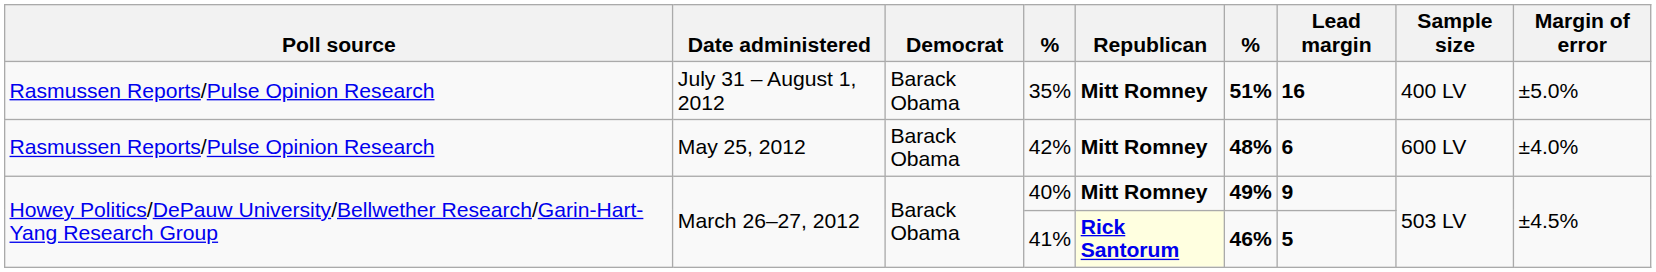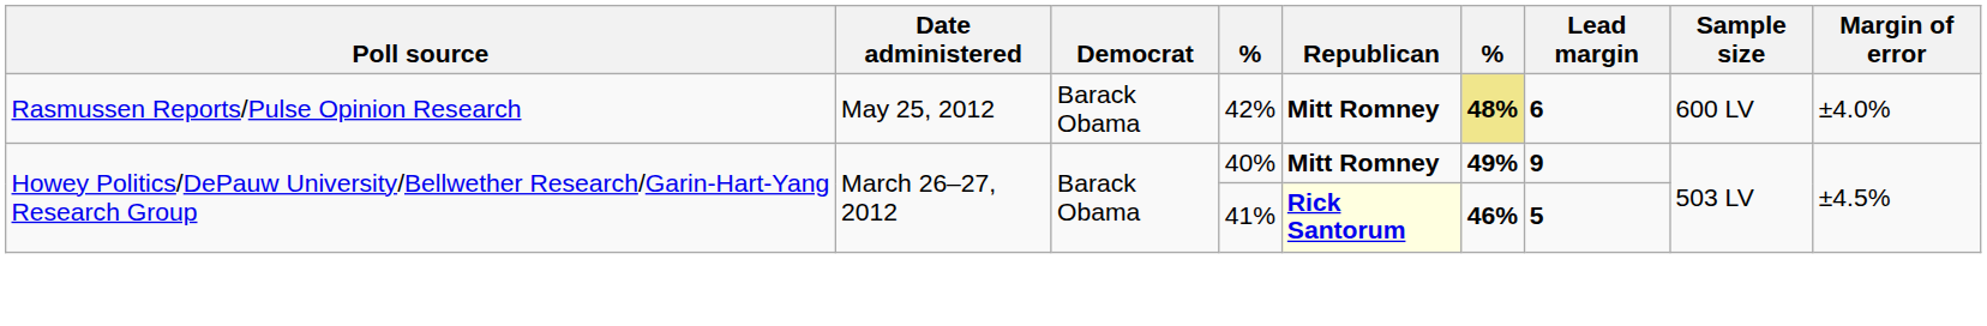 <table class="wikitable">
 <tr valign=bottom>
 <th>Poll source</th>
 <th>Date administered</th>
 <th>Democrat</th>
 <th>%</th>
 <th>Republican</th>
 <th>%</th>
 <th>Lead margin</th>
 <th>Sample size</th>
 <th>Margin of error</th>
 </tr>
 <tr>
 <td><a href='#'>Rasmussen Reports</a>/<a href='#'>Pulse Opinion Research</a></td>
-<td>July 31 – August 1, 2012</td>
-<td>Barack Obama</td>
-<td>35%</td>
-<td><strong>Mitt Romney</strong></td>
-<td><strong>51%</strong></td>
-<td><strong>16</strong></td>
-<td>400 LV</td>
-<td>±5.0%</td>
-</tr>
-<tr>
-<td><a href='#'>Rasmussen Reports</a>/<a href='#'>Pulse Opinion Research</a></td>
 <td>May 25, 2012</td>
 <td>Barack Obama</td>
 <td>42%</td>
 <td><strong>Mitt Romney</strong></td>
-<td><strong>48%</strong></td>
+<td style="background: khaki;"><strong>48%</strong></td>
 <td><strong>6</strong></td>
 <td>600 LV</td>
 <td>±4.0%</td>
 </tr>
 <tr>
 <td rowspan=2><a href='#'>Howey Politics</a>/<a href='#'>DePauw University</a>/<a href='#'>Bellwether Research</a>/<a href='#'>Garin-Hart-Yang Research Group</a></td>
 <td rowspan=2>March 26–27, 2012</td>
 <td rowspan=2>Barack Obama</td>
 <td>40%</td>
 <td><strong>Mitt Romney</strong></td>
 <td><strong>49%</strong></td>
 <td><strong>9</strong></td>
 <td rowspan=2>503 LV</td>
 <td rowspan=2>±4.5%</td>
 </tr>
 <tr>
 <td>41%</td>
 <td style="background: lightyellow;"><strong><a href='#'>Rick Santorum</a></strong></td>
 <td><strong>46%</strong></td>
 <td><strong>5</strong></td>
 </tr>
 </table>
